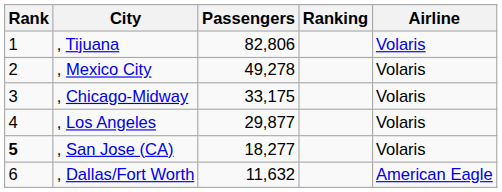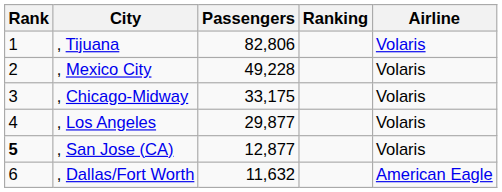 <table class="wikitable" style="font-size: 90%" width= align=>
 <tr>
 <th>Rank</th>
 <th>City</th>
 <th>Passengers</th>
 <th>Ranking</th>
 <th>Airline</th>
 </tr>
 <tr>
 <td>1</td>
 <td>, <a href='#'>Tijuana</a></td>
 <td align="right">82,806</td>
 <td align="center"></td>
 <td><a href='#'>Volaris</a></td>
 </tr>
 <tr>
 <td>2</td>
 <td>, <a href='#'>Mexico City</a></td>
-<td align="right">49,278</td>
+<td align="right">49,228</td>
 <td align="center"></td>
 <td>Volaris</td>
 </tr>
 <tr>
 <td>3</td>
 <td>, <a href='#'>Chicago-Midway</a></td>
 <td align="right">33,175</td>
 <td align="center"></td>
 <td>Volaris</td>
 </tr>
 <tr>
 <td>4</td>
 <td>, <a href='#'>Los Angeles</a></td>
 <td align="right">29,877</td>
 <td align="center"></td>
 <td>Volaris</td>
 </tr>
 <tr>
 <td><strong>5</strong></td>
 <td>, <a href='#'>San Jose (CA)</a></td>
-<td align="right">18,277</td>
+<td align="right">12,877</td>
 <td align="center"></td>
 <td>Volaris</td>
 </tr>
 <tr>
 <td>6</td>
 <td>, <a href='#'>Dallas/Fort Worth</a></td>
 <td align="right">11,632</td>
 <td align="center"></td>
 <td><a href='#'>American Eagle</a></td>
 </tr>
 </table>
